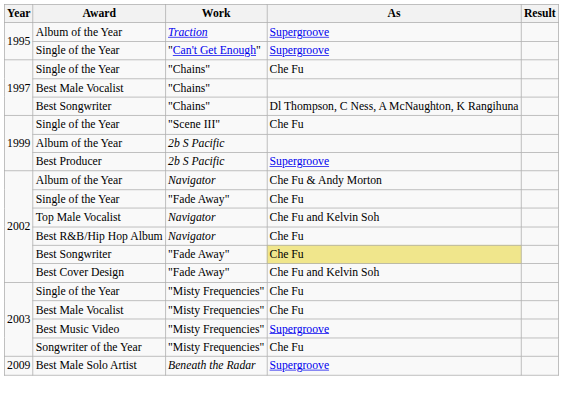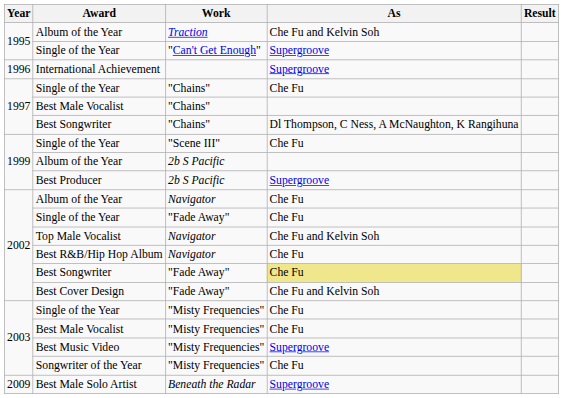 <table class="wikitable sortable">
 <tr>
 <th>Year</th>
 <th>Award</th>
 <th>Work</th>
 <th>As</th>
 <th>Result</th>
 </tr>
 <tr>
 <td rowspan=2>1995</td>
 <td>Album of the Year</td>
 <td><em><a href='#'>Traction</a></em></td>
-<td><a href='#'>Supergroove</a></td>
+<td>Che Fu and Kelvin Soh</td>
 <td></td>
 </tr>
 <tr>
 <td>Single of the Year</td>
 <td>"<a href='#'>Can't Get Enough</a>"</td>
+<td><a href='#'>Supergroove</a></td>
+<td></td>
+</tr>
+<tr>
+<td>1996</td>
+<td>International Achievement</td>
+<td></td>
 <td><a href='#'>Supergroove</a></td>
 <td></td>
 </tr>
 <tr>
 <td rowspan=3>1997</td>
 <td>Single of the Year</td>
 <td>"Chains"</td>
 <td>Che Fu</td>
 <td></td>
 </tr>
 <tr>
 <td>Best Male Vocalist</td>
 <td>"Chains"</td>
 <td></td>
 <td></td>
 </tr>
 <tr>
 <td>Best Songwriter</td>
 <td>"Chains"</td>
 <td>Dl Thompson, C Ness, A McNaughton, K Rangihuna</td>
 <td></td>
 </tr>
 <tr>
 <td rowspan=3>1999</td>
 <td>Single of the Year</td>
 <td>"Scene III"</td>
 <td>Che Fu</td>
 <td></td>
 </tr>
 <tr>
 <td>Album of the Year</td>
 <td><em>2b S Pacific</em></td>
 <td></td>
 <td></td>
 </tr>
 <tr>
 <td>Best Producer</td>
 <td><em>2b S Pacific</em></td>
 <td><a href='#'>Supergroove</a></td>
 <td></td>
 </tr>
 <tr>
 <td rowspan=6>2002</td>
 <td>Album of the Year</td>
 <td><em>Navigator</em></td>
-<td>Che Fu & Andy Morton</td>
+<td>Che Fu</td>
 <td></td>
 </tr>
 <tr>
 <td>Single of the Year</td>
 <td>"Fade Away"</td>
 <td>Che Fu</td>
 <td></td>
 </tr>
 <tr>
 <td>Top Male Vocalist</td>
 <td><em>Navigator</em></td>
 <td>Che Fu and Kelvin Soh</td>
 <td></td>
 </tr>
 <tr>
 <td>Best R&B/Hip Hop Album</td>
 <td><em>Navigator</em></td>
 <td>Che Fu</td>
 <td></td>
 </tr>
 <tr>
 <td>Best Songwriter</td>
 <td>"Fade Away"</td>
 <td style="background: khaki;">Che Fu</td>
 <td></td>
 </tr>
 <tr>
 <td>Best Cover Design</td>
 <td>"Fade Away"</td>
 <td>Che Fu and Kelvin Soh</td>
 <td></td>
 </tr>
 <tr>
 <td rowspan=4>2003</td>
 <td>Single of the Year</td>
 <td>"Misty Frequencies"</td>
 <td>Che Fu</td>
 <td></td>
 </tr>
 <tr>
 <td>Best Male Vocalist</td>
 <td>"Misty Frequencies"</td>
 <td>Che Fu</td>
 <td></td>
 </tr>
 <tr>
 <td>Best Music Video</td>
 <td>"Misty Frequencies"</td>
 <td><a href='#'>Supergroove</a></td>
 <td></td>
 </tr>
 <tr>
 <td>Songwriter of the Year</td>
 <td>"Misty Frequencies"</td>
 <td>Che Fu</td>
 <td></td>
 </tr>
 <tr>
 <td>2009</td>
 <td>Best Male Solo Artist</td>
 <td><em>Beneath the Radar</em></td>
 <td><a href='#'>Supergroove</a></td>
 <td></td>
 </tr>
 </table>
